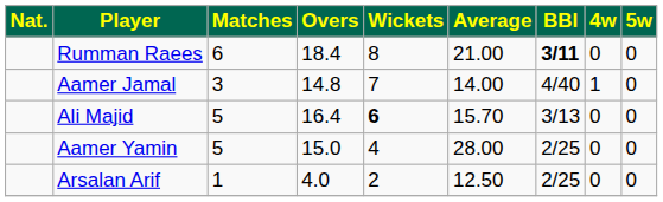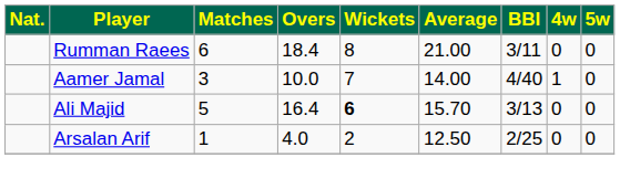 <table class="wikitable sortable" style="font-size:100%">
 <tr>
 <th style="text-align:center; background:#006651; color:yellow;">Nat.</th>
 <th style="text-align:center; background:#006651; color:yellow;">Player</th>
 <th style="text-align:center; background:#006651; color:yellow;">Matches</th>
 <th style="text-align:center; background:#006651; color:yellow;">Overs</th>
 <th style="text-align:center; background:#006651; color:yellow;">Wickets</th>
 <th style="text-align:center; background:#006651; color:yellow;">Average</th>
 <th style="text-align:center; background:#006651; color:yellow;">BBI</th>
 <th style="text-align:center; background:#006651; color:yellow;">4w</th>
 <th style="text-align:center; background:#006651; color:yellow;">5w</th>
 </tr>
 <tr>
 <td></td>
 <td><a href='#'>Rumman Raees</a></td>
 <td>6</td>
 <td>18.4</td>
 <td>8</td>
 <td>21.00</td>
-<td><strong>3/11</strong></td>
+<td>3/11</td>
 <td>0</td>
 <td>0</td>
 </tr>
 <tr>
 <td></td>
 <td><a href='#'>Aamer Jamal</a></td>
 <td>3</td>
-<td>14.8</td>
+<td>10.0</td>
 <td>7</td>
 <td>14.00</td>
 <td>4/40</td>
 <td>1</td>
 <td>0</td>
 </tr>
 <tr>
 <td></td>
 <td><a href='#'>Ali Majid</a></td>
 <td>5</td>
 <td>16.4</td>
 <td><strong>6</strong></td>
 <td>15.70</td>
 <td>3/13</td>
 <td>0</td>
 <td>0</td>
 </tr>
 <tr>
 <td></td>
-<td><a href='#'>Aamer Yamin</a></td>
-<td>5</td>
-<td>15.0</td>
-<td>4</td>
-<td>28.00</td>
-<td>2/25</td>
-<td>0</td>
-<td>0</td>
-</tr>
-<tr>
-<td></td>
 <td><a href='#'>Arsalan Arif</a></td>
 <td>1</td>
 <td>4.0</td>
 <td>2</td>
 <td>12.50</td>
 <td>2/25</td>
 <td>0</td>
 <td>0</td>
 </tr>
 <tr>
 </tr>
 </table>
